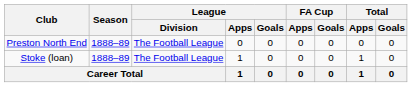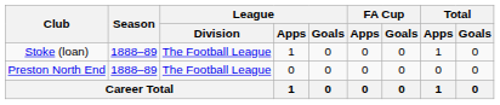 <table class="wikitable" style="text-align: center;">
 <tr>
 <th rowspan="2">Club</th>
 <th rowspan="2">Season</th>
 <th colspan="3">League</th>
 <th colspan="2">FA Cup</th>
 <th colspan="2">Total</th>
 </tr>
 <tr>
 <th>Division</th>
 <th>Apps</th>
 <th>Goals</th>
 <th>Apps</th>
 <th>Goals</th>
 <th>Apps</th>
 <th>Goals</th>
 </tr>
 <tr>
+<td><a href='#'>Stoke</a> (loan)</td>
+<td><a href='#'>1888–89</a></td>
+<td><a href='#'>The Football League</a></td>
+<td>1</td>
+<td>0</td>
+<td>0</td>
+<td>0</td>
+<td>1</td>
+<td>0</td>
+</tr>
+<tr>
 <td><a href='#'>Preston North End</a></td>
 <td><a href='#'>1888–89</a></td>
 <td><a href='#'>The Football League</a></td>
 <td>0</td>
 <td>0</td>
 <td>0</td>
 <td>0</td>
 <td>0</td>
-<td>0</td>
-</tr>
-<tr>
-<td><a href='#'>Stoke</a> (loan)</td>
-<td><a href='#'>1888–89</a></td>
-<td><a href='#'>The Football League</a></td>
-<td>1</td>
-<td>0</td>
-<td>0</td>
-<td>0</td>
-<td>1</td>
 <td>0</td>
 </tr>
 <tr>
 <th colspan=3>Career Total</th>
 <th>1</th>
 <th>0</th>
 <th>0</th>
 <th>0</th>
 <th>1</th>
 <th>0</th>
 </tr>
 </table>
